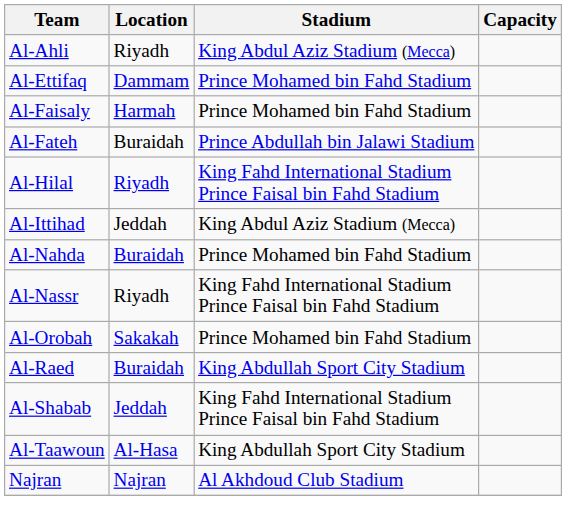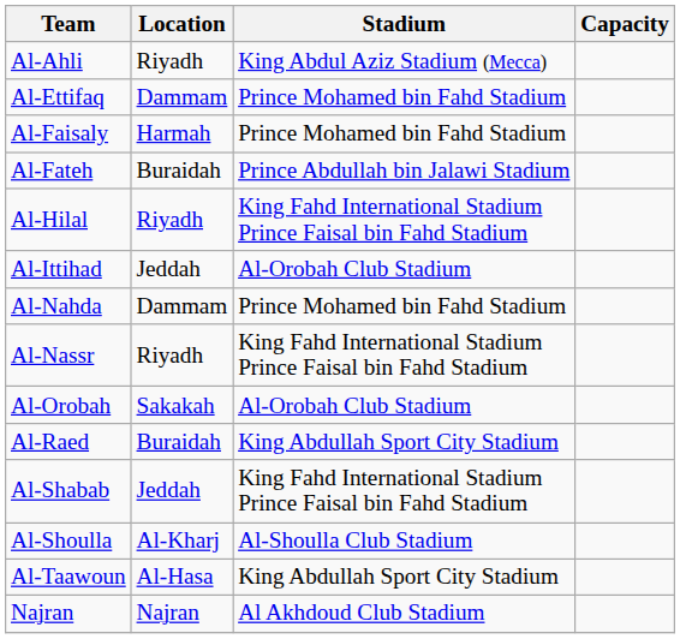 <table class="wikitable sortable">
 <tr>
 <th>Team</th>
 <th>Location</th>
 <th>Stadium</th>
 <th>Capacity</th>
 </tr>
 <tr>
 <td><a href='#'>Al-Ahli</a></td>
 <td>Riyadh</td>
 <td><a href='#'>King Abdul Aziz Stadium</a> <small>(<a href='#'>Mecca</a>)</small></td>
 <td style="text-align:center"></td>
 </tr>
 <tr>
 <td><a href='#'>Al-Ettifaq</a></td>
 <td><a href='#'>Dammam</a></td>
 <td><a href='#'>Prince Mohamed bin Fahd Stadium</a></td>
 <td style="text-align:center"></td>
 </tr>
 <tr>
 <td><a href='#'>Al-Faisaly</a></td>
 <td><a href='#'>Harmah</a></td>
 <td>Prince Mohamed bin Fahd Stadium</td>
 <td style="text-align:center"></td>
 </tr>
 <tr>
 <td><a href='#'>Al-Fateh</a></td>
 <td>Buraidah</td>
 <td><a href='#'>Prince Abdullah bin Jalawi Stadium</a></td>
 <td style="text-align:center"></td>
 </tr>
 <tr>
 <td><a href='#'>Al-Hilal</a></td>
 <td><a href='#'>Riyadh</a></td>
 <td><a href='#'>King Fahd International Stadium</a><br><a href='#'>Prince Faisal bin Fahd Stadium</a></td>
 <td style="text-align:center"><br></td>
 </tr>
 <tr>
 <td><a href='#'>Al-Ittihad</a></td>
 <td>Jeddah</td>
-<td>King Abdul Aziz Stadium <small>(Mecca)</small></td>
+<td><a href='#'>Al-Orobah Club Stadium</a></td>
 <td style="text-align:center"></td>
 </tr>
 <tr>
 <td><a href='#'>Al-Nahda</a></td>
-<td><a href='#'>Buraidah</a></td>
+<td>Dammam</td>
 <td>Prince Mohamed bin Fahd Stadium</td>
 <td style="text-align:center"></td>
 </tr>
 <tr>
 <td><a href='#'>Al-Nassr</a></td>
 <td>Riyadh</td>
 <td>King Fahd International Stadium<br>Prince Faisal bin Fahd Stadium</td>
 <td style="text-align:center"><br></td>
 </tr>
 <tr>
 <td><a href='#'>Al-Orobah</a></td>
 <td><a href='#'>Sakakah</a></td>
-<td>Prince Mohamed bin Fahd Stadium</td>
+<td><a href='#'>Al-Orobah Club Stadium</a></td>
 <td style="text-align:center"></td>
 </tr>
 <tr>
 <td><a href='#'>Al-Raed</a></td>
 <td><a href='#'>Buraidah</a></td>
 <td><a href='#'>King Abdullah Sport City Stadium</a></td>
 <td style="text-align:center"></td>
 </tr>
 <tr>
 <td><a href='#'>Al-Shabab</a></td>
 <td><a href='#'>Jeddah</a></td>
 <td>King Fahd International Stadium<br>Prince Faisal bin Fahd Stadium</td>
 <td style="text-align:center"><br></td>
+</tr>
+<tr>
+<td><a href='#'>Al-Shoulla</a></td>
+<td><a href='#'>Al-Kharj</a></td>
+<td><a href='#'>Al-Shoulla Club Stadium</a></td>
+<td style="text-align:center"></td>
 </tr>
 <tr>
 <td><a href='#'>Al-Taawoun</a></td>
 <td><a href='#'>Al-Hasa</a></td>
 <td>King Abdullah Sport City Stadium</td>
 <td style="text-align:center"></td>
 </tr>
 <tr>
 <td><a href='#'>Najran</a></td>
 <td><a href='#'>Najran</a></td>
 <td><a href='#'>Al Akhdoud Club Stadium</a></td>
 <td style="text-align:center"></td>
 </tr>
 <tr>
 </tr>
 </table>
